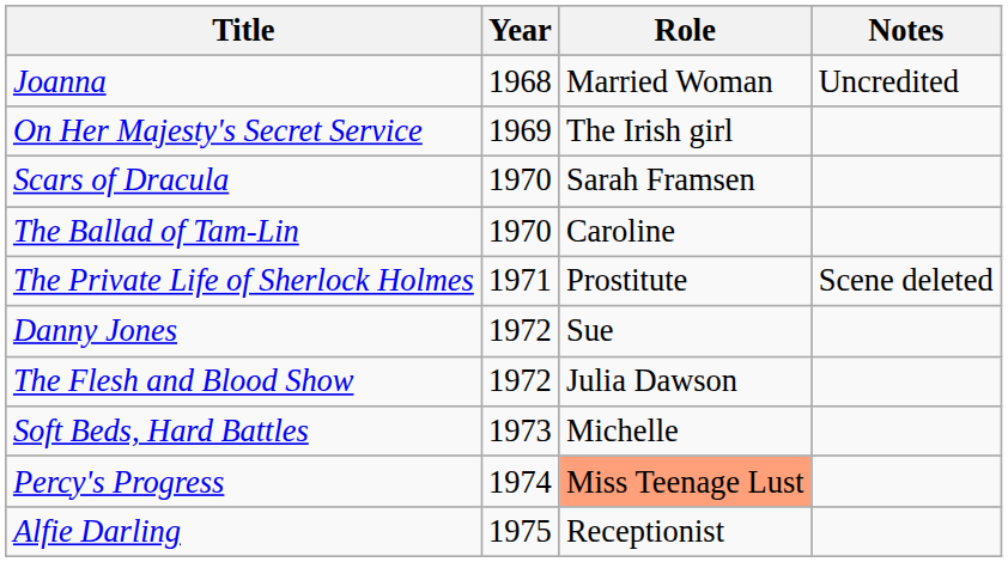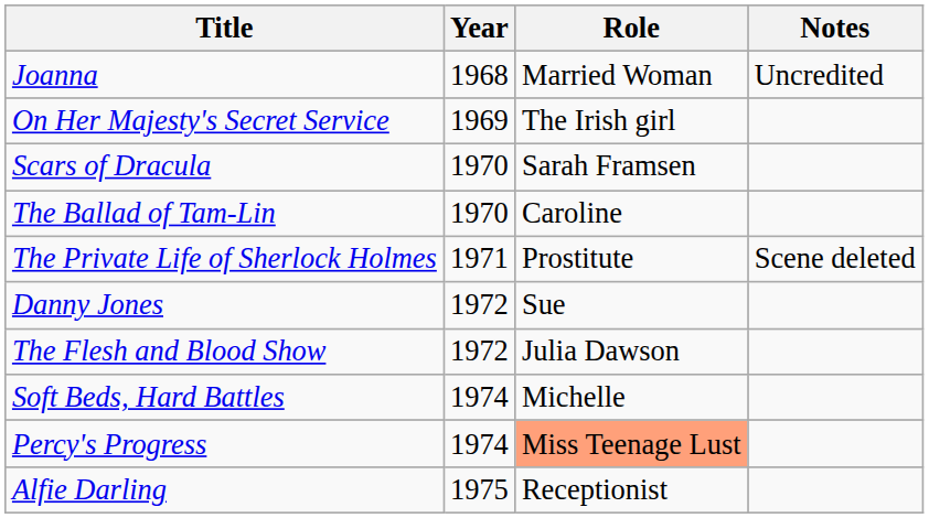 <table class="wikitable">
 <tr>
 <th>Title</th>
 <th>Year</th>
 <th>Role</th>
 <th>Notes</th>
 </tr>
 <tr>
 <td><em><a href='#'>Joanna</a></em></td>
 <td>1968</td>
 <td>Married Woman</td>
 <td>Uncredited</td>
 </tr>
 <tr>
 <td><em><a href='#'>On Her Majesty's Secret Service</a></em></td>
 <td>1969</td>
 <td>The Irish girl</td>
 <td></td>
 </tr>
 <tr>
 <td><em><a href='#'>Scars of Dracula</a></em></td>
 <td>1970</td>
 <td>Sarah Framsen</td>
 <td></td>
 </tr>
 <tr>
 <td><em><a href='#'>The Ballad of Tam-Lin</a></em></td>
 <td>1970</td>
 <td>Caroline</td>
 <td></td>
 </tr>
 <tr>
 <td><em><a href='#'>The Private Life of Sherlock Holmes</a></em></td>
 <td>1971</td>
 <td>Prostitute</td>
 <td>Scene deleted</td>
 </tr>
 <tr>
 <td><em><a href='#'>Danny Jones</a></em></td>
 <td>1972</td>
 <td>Sue</td>
 <td></td>
 </tr>
 <tr>
 <td><em><a href='#'>The Flesh and Blood Show</a></em></td>
 <td>1972</td>
 <td>Julia Dawson</td>
 <td></td>
 </tr>
 <tr>
 <td><em><a href='#'>Soft Beds, Hard Battles</a></em></td>
-<td>1973</td>
+<td>1974</td>
 <td>Michelle</td>
 <td></td>
 </tr>
 <tr>
 <td><em><a href='#'>Percy's Progress</a></em></td>
 <td>1974</td>
 <td style="background: lightsalmon;">Miss Teenage Lust</td>
 <td></td>
 </tr>
 <tr>
 <td><em><a href='#'>Alfie Darling</a></em></td>
 <td>1975</td>
 <td>Receptionist</td>
 <td></td>
 </tr>
 </table>
